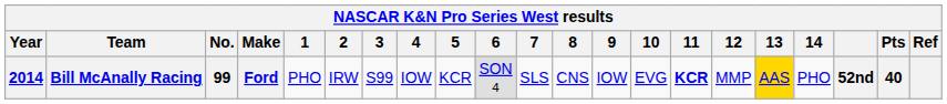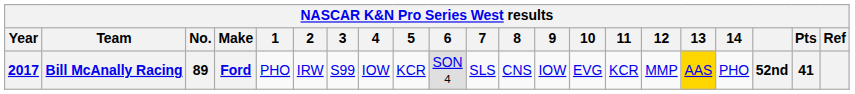 <table class="wikitable" style="text-align:center; font-size:75%">
 <tr>
 <th colspan=23><a href='#'>NASCAR K&N Pro Series West</a> results</th>
 </tr>
 <tr>
 <th>Year</th>
 <th>Team</th>
 <th>No.</th>
 <th>Make</th>
 <th>1</th>
 <th>2</th>
 <th>3</th>
 <th>4</th>
 <th>5</th>
 <th>6</th>
 <th>7</th>
 <th>8</th>
 <th>9</th>
 <th>10</th>
 <th>11</th>
 <th>12</th>
 <th>13</th>
 <th>14</th>
 <th></th>
 <th>Pts</th>
 <th>Ref</th>
 </tr>
 <tr>
-<th><a href='#'>2014</a></th>
+<th><a href='#'>2017</a></th>
 <th><a href='#'>Bill McAnally Racing</a></th>
-<th>99</th>
+<th>89</th>
 <th><a href='#'>Ford</a></th>
 <td><a href='#'>PHO</a></td>
 <td><a href='#'>IRW</a></td>
 <td><a href='#'>S99</a></td>
 <td><a href='#'>IOW</a></td>
 <td><a href='#'>KCR</a></td>
 <td style="background:#DFDFDF;"><a href='#'>SON</a><br><small>4</small></td>
 <td><a href='#'>SLS</a></td>
 <td><a href='#'>CNS</a></td>
 <td><a href='#'>IOW</a></td>
 <td><a href='#'>EVG</a></td>
-<td><strong><a href='#'>KCR</a></strong></td>
+<td><a href='#'>KCR</a></td>
 <td><a href='#'>MMP</a></td>
 <td style="background: gold;"><a href='#'>AAS</a></td>
 <td><a href='#'>PHO</a></td>
 <th>52nd</th>
-<th>40</th>
+<th>41</th>
 <th></th>
 </tr>
 </table>
